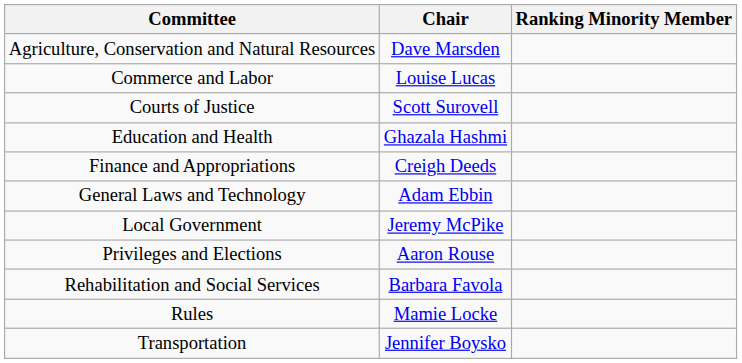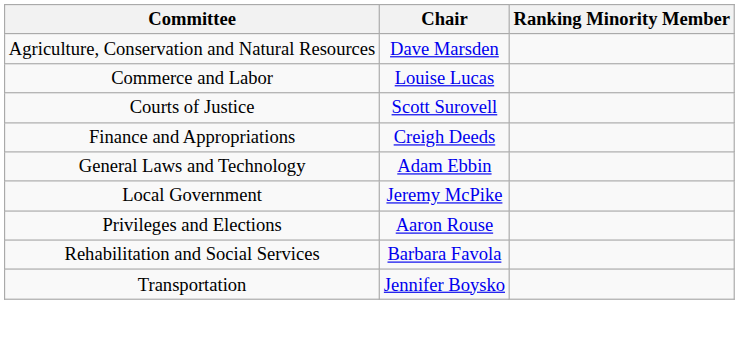 <table class = "wikitable">
 <tr>
 <th>Committee</th>
 <th>Chair</th>
 <th>Ranking Minority Member</th>
 </tr>
 <tr align = center>
 <td>Agriculture, Conservation and Natural Resources</td>
 <td><a href='#'>Dave Marsden</a></td>
 <td></td>
 </tr>
 <tr align = center>
 <td>Commerce and Labor</td>
 <td><a href='#'>Louise Lucas</a></td>
 <td></td>
 </tr>
 <tr align = center>
 <td>Courts of Justice</td>
 <td><a href='#'>Scott Surovell</a></td>
-<td></td>
-</tr>
-<tr align = center>
-<td>Education and Health</td>
-<td><a href='#'>Ghazala Hashmi</a></td>
 <td></td>
 </tr>
 <tr align = center>
 <td>Finance and Appropriations</td>
 <td><a href='#'>Creigh Deeds</a></td>
 <td></td>
 </tr>
 <tr align = center>
 <td>General Laws and Technology</td>
 <td><a href='#'>Adam Ebbin</a></td>
 <td></td>
 </tr>
 <tr align = center>
 <td>Local Government</td>
 <td><a href='#'>Jeremy McPike</a></td>
 <td></td>
 </tr>
 <tr align = center>
 <td>Privileges and Elections</td>
 <td><a href='#'>Aaron Rouse</a></td>
 <td></td>
 </tr>
 <tr align = center>
 <td>Rehabilitation and Social Services</td>
 <td><a href='#'>Barbara Favola</a></td>
 <td></td>
 </tr>
 <tr align = center>
-<td>Rules</td>
-<td><a href='#'>Mamie Locke</a></td>
-<td></td>
-</tr>
-<tr align = center>
 <td>Transportation</td>
 <td><a href='#'>Jennifer Boysko</a></td>
 <td></td>
 </tr>
 </table>
